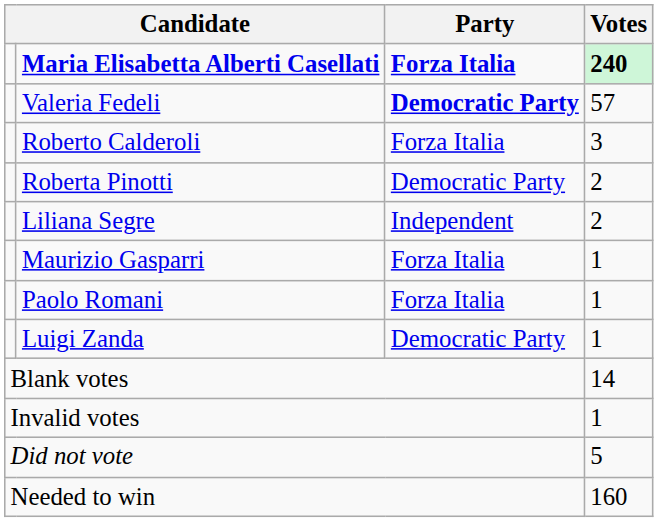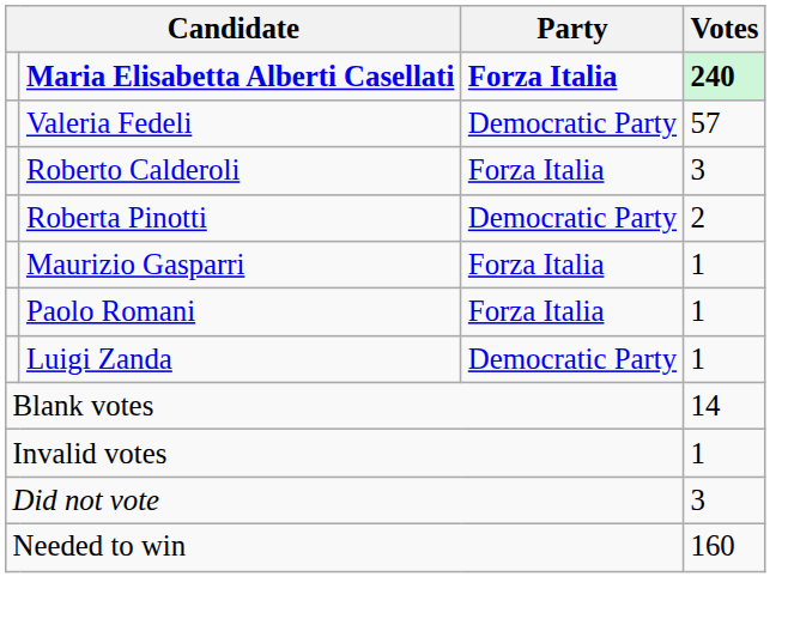 <table class="wikitable" style="font-size: align=left">
 <tr>
 <th colspan=2>Candidate</th>
 <th>Party</th>
 <th>Votes</th>
 </tr>
 <tr>
 <td bgcolor=></td>
 <td><strong><a href='#'>Maria Elisabetta Alberti Casellati</a></strong></td>
 <td><strong><a href='#'>Forza Italia</a></strong></td>
 <td bgcolor=#CEF6D8><strong>240</strong></td>
 </tr>
 <tr>
 <td bgcolor=></td>
 <td><a href='#'>Valeria Fedeli</a></td>
-<td><strong><a href='#'>Democratic Party</a></strong></td>
+<td><a href='#'>Democratic Party</a></td>
 <td>57</td>
 </tr>
 <tr>
 <td bgcolor=></td>
 <td><a href='#'>Roberto Calderoli</a></td>
 <td><a href='#'>Forza Italia</a></td>
 <td>3</td>
 </tr>
 <tr>
 <td bgcolor=></td>
 <td><a href='#'>Roberta Pinotti</a></td>
 <td><a href='#'>Democratic Party</a></td>
-<td>2</td>
-</tr>
-<tr>
-<td bgcolor=></td>
-<td><a href='#'>Liliana Segre</a></td>
-<td><a href='#'>Independent</a></td>
 <td>2</td>
 </tr>
 <tr>
 <td bgcolor=></td>
 <td><a href='#'>Maurizio Gasparri</a></td>
 <td><a href='#'>Forza Italia</a></td>
 <td>1</td>
 </tr>
 <tr>
 <td bgcolor=></td>
 <td><a href='#'>Paolo Romani</a></td>
 <td><a href='#'>Forza Italia</a></td>
 <td>1</td>
 </tr>
 <tr>
 <td bgcolor=></td>
 <td><a href='#'>Luigi Zanda</a></td>
 <td><a href='#'>Democratic Party</a></td>
 <td>1</td>
 </tr>
 <tr>
 <td colspan=3>Blank votes</td>
 <td>14</td>
 </tr>
 <tr>
 <td colspan=3>Invalid votes</td>
 <td>1</td>
 </tr>
 <tr>
 <td colspan=3><em>Did not vote</em></td>
-<td>5</td>
+<td>3</td>
 </tr>
 <tr>
 <td colspan=3>Needed to win</td>
 <td>160</td>
 </tr>
 </table>
